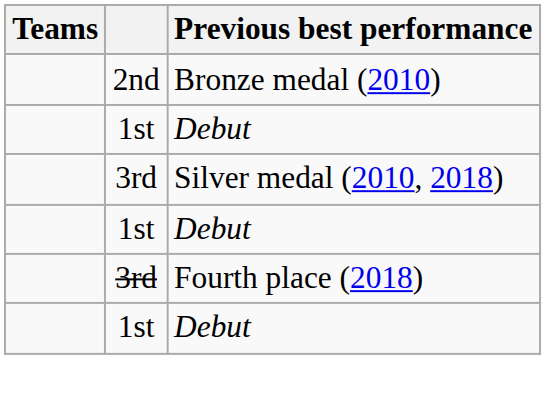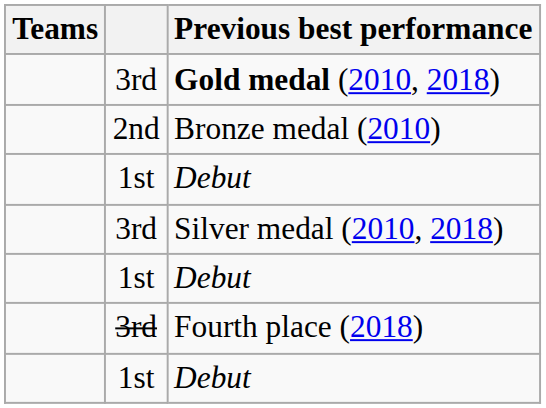 <table class="wikitable">
 <tr>
 <th>Teams</th>
 <th></th>
 <th>Previous best performance</th>
+</tr>
+<tr>
+<td></td>
+<td align=center>3rd</td>
+<td><strong>Gold medal</strong> (<a href='#'>2010</a>, <a href='#'>2018</a>)</td>
 </tr>
 <tr>
 <td></td>
 <td align=center>2nd</td>
 <td>Bronze medal (<a href='#'>2010</a>)</td>
 </tr>
 <tr>
 <td></td>
 <td align=center>1st</td>
 <td><em>Debut</em></td>
 </tr>
 <tr>
 <td></td>
 <td align=center>3rd</td>
 <td>Silver medal (<a href='#'>2010</a>, <a href='#'>2018</a>)</td>
 </tr>
 <tr>
 <td></td>
 <td align=center>1st</td>
 <td><em>Debut</em></td>
 </tr>
 <tr>
 <td><s></s></td>
 <td align=center><s>3rd</s></td>
 <td>Fourth place (<a href='#'>2018</a>)</td>
 </tr>
 <tr>
 <td></td>
 <td align=center>1st</td>
 <td><em>Debut</em></td>
 </tr>
 </table>
